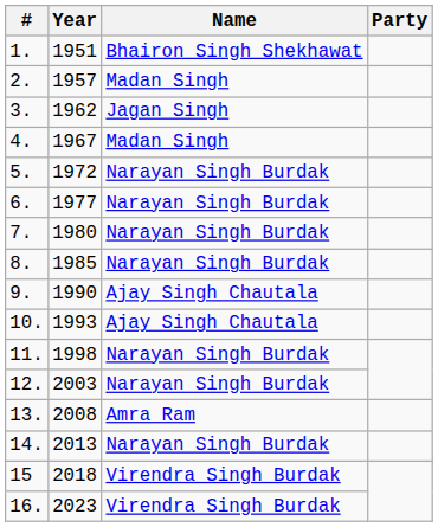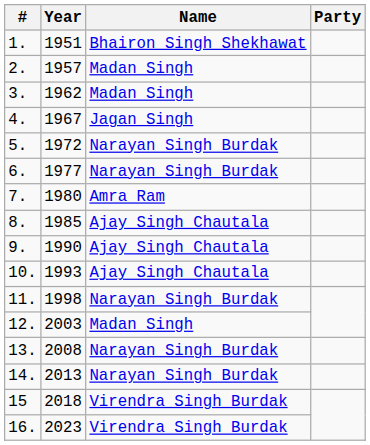 <table class="wikitable sortable">
 <tr>
 <th>#</th>
 <th>Year</th>
 <th>Name</th>
 <th colspan=2>Party</th>
 </tr>
 <tr>
 <td>1.</td>
 <td>1951</td>
 <td><a href='#'>Bhairon Singh Shekhawat</a></td>
 <td></td>
 </tr>
 <tr>
 <td>2.</td>
 <td>1957</td>
 <td><a href='#'>Madan Singh</a></td>
 <td></td>
 </tr>
 <tr>
 <td>3.</td>
 <td>1962</td>
-<td><a href='#'>Jagan Singh</a></td>
+<td><a href='#'>Madan Singh</a></td>
 <td></td>
 </tr>
 <tr>
 <td>4.</td>
 <td>1967</td>
-<td><a href='#'>Madan Singh</a></td>
+<td><a href='#'>Jagan Singh</a></td>
 <td></td>
 </tr>
 <tr>
 <td>5.</td>
 <td>1972</td>
 <td><a href='#'>Narayan Singh Burdak</a></td>
 <td></td>
 </tr>
 <tr>
 <td>6.</td>
 <td>1977</td>
 <td><a href='#'>Narayan Singh Burdak</a></td>
 <td></td>
 </tr>
 <tr>
 <td>7.</td>
 <td>1980</td>
-<td><a href='#'>Narayan Singh Burdak</a></td>
+<td><a href='#'>Amra Ram</a></td>
 <td></td>
 </tr>
 <tr>
 <td>8.</td>
 <td>1985</td>
-<td><a href='#'>Narayan Singh Burdak</a></td>
+<td><a href='#'>Ajay Singh Chautala</a></td>
 <td></td>
 </tr>
 <tr>
 <td>9.</td>
 <td>1990</td>
 <td><a href='#'>Ajay Singh Chautala</a></td>
 <td></td>
 </tr>
 <tr>
 <td>10.</td>
 <td>1993</td>
 <td><a href='#'>Ajay Singh Chautala</a></td>
 <td></td>
 </tr>
 <tr>
 <td>11.</td>
 <td>1998</td>
 <td><a href='#'>Narayan Singh Burdak</a></td>
 </tr>
 <tr>
 <td>12.</td>
 <td>2003</td>
-<td><a href='#'>Narayan Singh Burdak</a></td>
+<td><a href='#'>Madan Singh</a></td>
 </tr>
 <tr>
 <td>13.</td>
 <td>2008</td>
-<td><a href='#'>Amra Ram</a></td>
+<td><a href='#'>Narayan Singh Burdak</a></td>
 <td></td>
 </tr>
 <tr>
 <td>14.</td>
 <td>2013</td>
 <td><a href='#'>Narayan Singh Burdak</a></td>
 <td></td>
 </tr>
 <tr>
 <td>15</td>
 <td>2018</td>
 <td><a href='#'>Virendra Singh Burdak</a></td>
 </tr>
 <tr>
 <td>16.</td>
 <td>2023</td>
 <td><a href='#'>Virendra Singh Burdak</a></td>
 </tr>
 </table>
